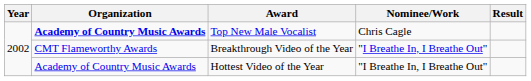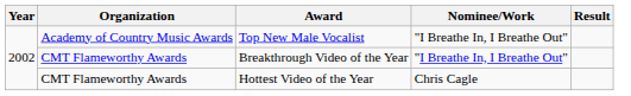 <table class="wikitable">
 <tr>
 <th>Year</th>
 <th>Organization</th>
 <th>Award</th>
 <th>Nominee/Work</th>
 <th>Result</th>
 </tr>
 <tr>
 <td rowspan=3>2002</td>
-<td><strong><a href='#'>Academy of Country Music Awards</a></strong></td>
+<td><a href='#'>Academy of Country Music Awards</a></td>
 <td><a href='#'>Top New Male Vocalist</a></td>
-<td>Chris Cagle</td>
+<td>"I Breathe In, I Breathe Out"</td>
 <td></td>
 </tr>
 <tr>
 <td><a href='#'>CMT Flameworthy Awards</a></td>
 <td>Breakthrough Video of the Year</td>
 <td>"<a href='#'>I Breathe In, I Breathe Out</a>"</td>
 <td></td>
 </tr>
 <tr>
-<td><a href='#'>Academy of Country Music Awards</a></td>
+<td>CMT Flameworthy Awards</td>
 <td>Hottest Video of the Year</td>
-<td>"I Breathe In, I Breathe Out"</td>
+<td>Chris Cagle</td>
 <td></td>
 </tr>
 </table>
